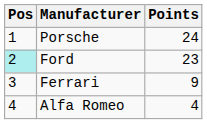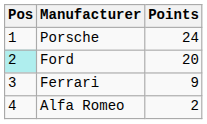 <table class="wikitable" style="font-size: 95%;">
 <tr>
 <th>Pos</th>
 <th>Manufacturer</th>
 <th>Points</th>
 </tr>
 <tr>
 <td>1</td>
 <td> Porsche</td>
 <td align=right>24</td>
 </tr>
 <tr>
 <td style="background: paleturquoise;">2</td>
 <td> Ford</td>
-<td align=right>23</td>
+<td align=right>20</td>
 </tr>
 <tr>
 <td>3</td>
 <td> Ferrari</td>
 <td align=right>9</td>
 </tr>
 <tr>
 <td>4</td>
 <td> Alfa Romeo</td>
-<td align=right>4</td>
+<td align=right>2</td>
 </tr>
 </table>
